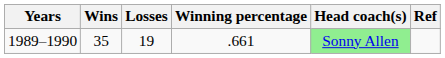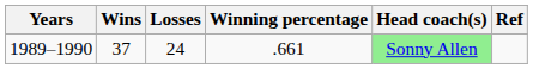 <table class="wikitable" style="text-align:center;">
 <tr>
 <th>Years</th>
 <th>Wins</th>
 <th>Losses</th>
 <th>Winning percentage</th>
 <th>Head coach(s)</th>
 <th>Ref</th>
 </tr>
 <tr>
 <td>1989–1990</td>
-<td>35</td>
-<td>19</td>
+<td>37</td>
+<td>24</td>
 <td>.661</td>
 <td style="background: lightgreen;"><a href='#'>Sonny Allen</a></td>
 <td></td>
 </tr>
 </table>
